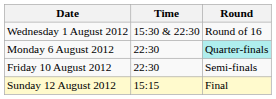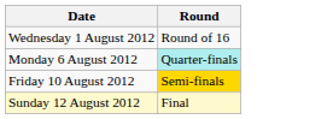 <table class="wikitable">
 <tr>
 <th>Date</th>
-<th>Time</th>
 <th>Round</th>
 </tr>
 <tr>
 <td>Wednesday 1 August 2012</td>
-<td>15:30 & 22:30</td>
 <td>Round of 16</td>
 </tr>
 <tr>
 <td>Monday 6 August 2012</td>
-<td>22:30</td>
 <td style="background: paleturquoise;">Quarter-finals</td>
 </tr>
 <tr>
 <td>Friday 10 August 2012</td>
-<td>22:30</td>
-<td>Semi-finals</td>
+<td style="background: gold;">Semi-finals</td>
 </tr>
 <tr>
 <td style=background:lemonchiffon>Sunday 12 August 2012</td>
-<td style=background:lemonchiffon>15:15</td>
 <td style=background:lemonchiffon>Final</td>
 </tr>
 </table>
